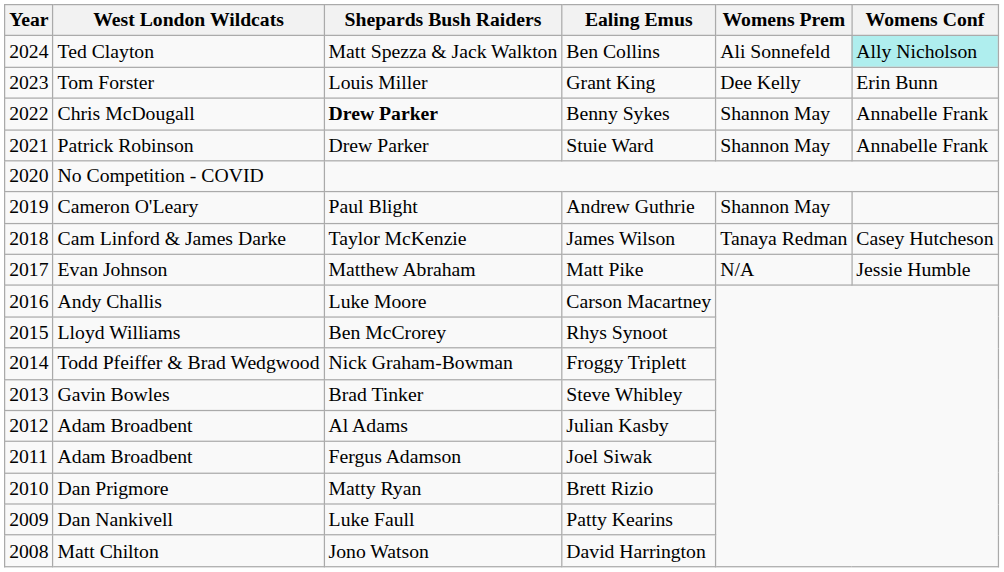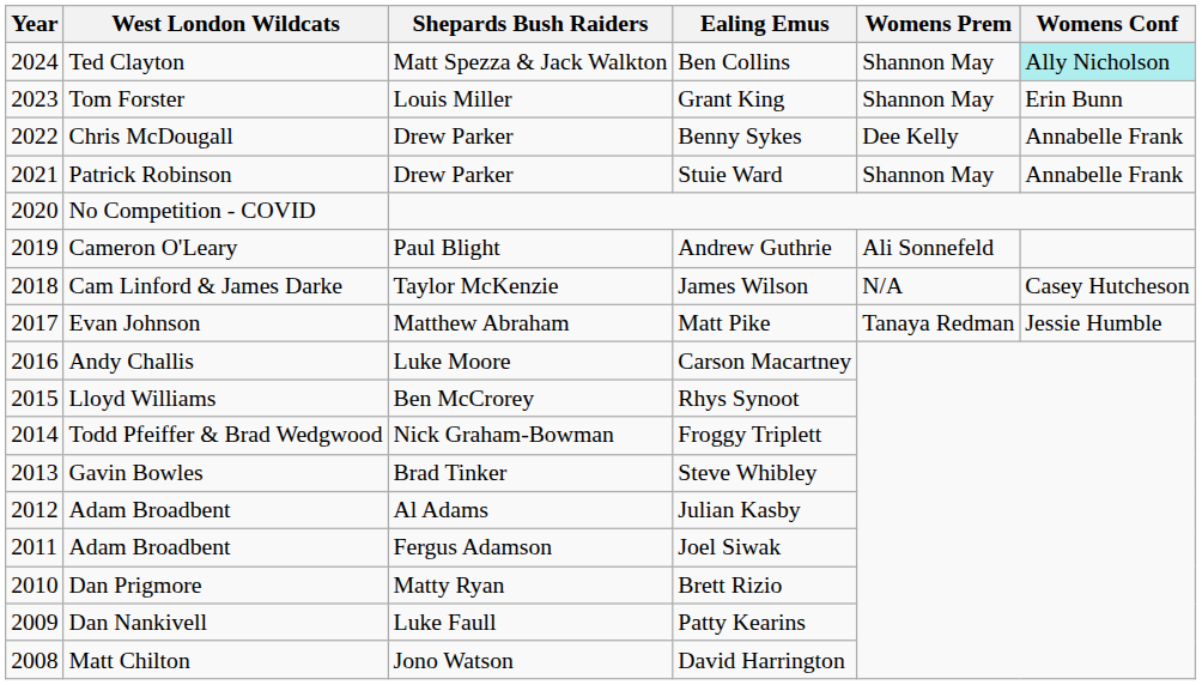 <table class="wikitable">
 <tr>
 <th>Year</th>
 <th>West London Wildcats</th>
 <th>Shepards Bush Raiders</th>
 <th>Ealing Emus</th>
 <th>Womens Prem</th>
 <th>Womens Conf</th>
 </tr>
 <tr>
 <td>2024</td>
 <td>Ted Clayton</td>
 <td>Matt Spezza & Jack Walkton</td>
 <td>Ben Collins</td>
-<td>Ali Sonnefeld</td>
+<td>Shannon May</td>
 <td style="background: paleturquoise;">Ally Nicholson</td>
 </tr>
 <tr>
 <td>2023</td>
 <td>Tom Forster</td>
 <td>Louis Miller</td>
 <td>Grant King</td>
-<td>Dee Kelly</td>
+<td>Shannon May</td>
 <td>Erin Bunn</td>
 </tr>
 <tr>
 <td>2022</td>
 <td>Chris McDougall</td>
-<td><strong>Drew Parker</strong></td>
+<td>Drew Parker</td>
 <td>Benny Sykes</td>
-<td>Shannon May</td>
+<td>Dee Kelly</td>
 <td>Annabelle Frank</td>
 </tr>
 <tr>
 <td>2021</td>
 <td>Patrick Robinson</td>
 <td>Drew Parker</td>
 <td>Stuie Ward</td>
 <td>Shannon May</td>
 <td>Annabelle Frank</td>
 </tr>
 <tr>
 <td>2020</td>
 <td>No Competition - COVID</td>
 </tr>
 <tr>
 <td>2019</td>
 <td>Cameron O'Leary</td>
 <td>Paul Blight</td>
 <td>Andrew Guthrie</td>
-<td>Shannon May</td>
+<td>Ali Sonnefeld</td>
 <td></td>
 </tr>
 <tr>
 <td>2018</td>
 <td>Cam Linford & James Darke</td>
 <td>Taylor McKenzie</td>
 <td>James Wilson</td>
-<td>Tanaya Redman</td>
+<td>N/A</td>
 <td>Casey Hutcheson</td>
 </tr>
 <tr>
 <td>2017</td>
 <td>Evan Johnson</td>
 <td>Matthew Abraham</td>
 <td>Matt Pike</td>
-<td>N/A</td>
+<td>Tanaya Redman</td>
 <td>Jessie Humble</td>
 </tr>
 <tr>
 <td>2016</td>
 <td>Andy Challis</td>
 <td>Luke Moore</td>
 <td>Carson Macartney</td>
 </tr>
 <tr>
 <td>2015</td>
 <td>Lloyd Williams</td>
 <td>Ben McCrorey</td>
 <td>Rhys Synoot</td>
 </tr>
 <tr>
 <td>2014</td>
 <td>Todd Pfeiffer & Brad Wedgwood</td>
 <td>Nick Graham-Bowman</td>
 <td>Froggy Triplett</td>
 </tr>
 <tr>
 <td>2013</td>
 <td>Gavin Bowles</td>
 <td>Brad Tinker</td>
 <td>Steve Whibley</td>
 </tr>
 <tr>
 <td>2012</td>
 <td>Adam Broadbent</td>
 <td>Al Adams</td>
 <td>Julian Kasby</td>
 </tr>
 <tr>
 <td>2011</td>
 <td>Adam Broadbent</td>
 <td>Fergus Adamson</td>
 <td>Joel Siwak</td>
 </tr>
 <tr>
 <td>2010</td>
 <td>Dan Prigmore</td>
 <td>Matty Ryan</td>
 <td>Brett Rizio</td>
 </tr>
 <tr>
 <td>2009</td>
 <td>Dan Nankivell</td>
 <td>Luke Faull</td>
 <td>Patty Kearins</td>
 </tr>
 <tr>
 <td>2008</td>
 <td>Matt Chilton</td>
 <td>Jono Watson</td>
 <td>David Harrington</td>
 </tr>
 </table>
